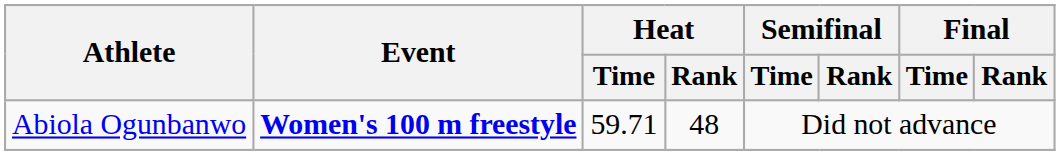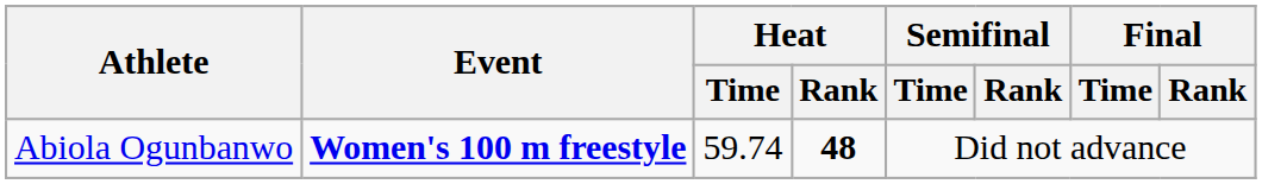 <table class=wikitable style="font-size:90%">
 <tr>
 <th rowspan="2">Athlete</th>
 <th rowspan="2">Event</th>
 <th colspan="2">Heat</th>
 <th colspan="2">Semifinal</th>
 <th colspan="2">Final</th>
 </tr>
 <tr style="font-size:95%">
 <th>Time</th>
 <th>Rank</th>
 <th>Time</th>
 <th>Rank</th>
 <th>Time</th>
 <th>Rank</th>
 </tr>
 <tr align=center>
 <td align=left><a href='#'>Abiola Ogunbanwo</a></td>
 <td align=left><strong><a href='#'>Women's 100 m freestyle</a></strong></td>
-<td>59.71</td>
-<td>48</td>
+<td>59.74</td>
+<td><strong>48</strong></td>
 <td colspan="4">Did not advance</td>
 </tr>
 </table>
